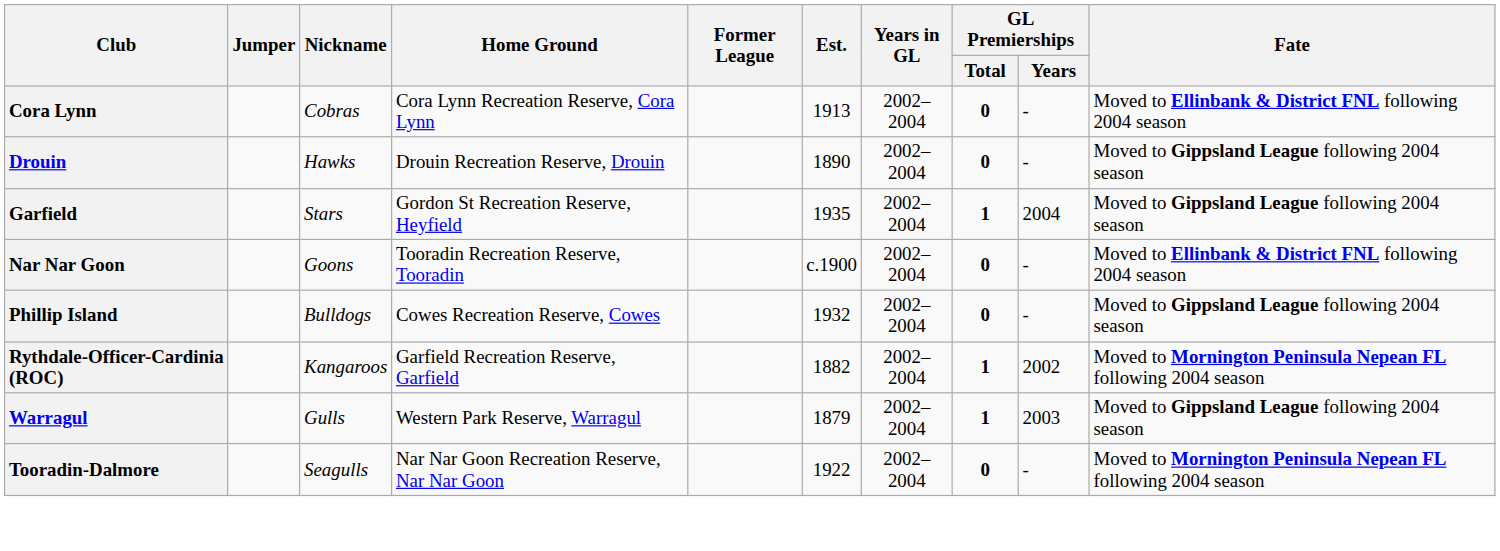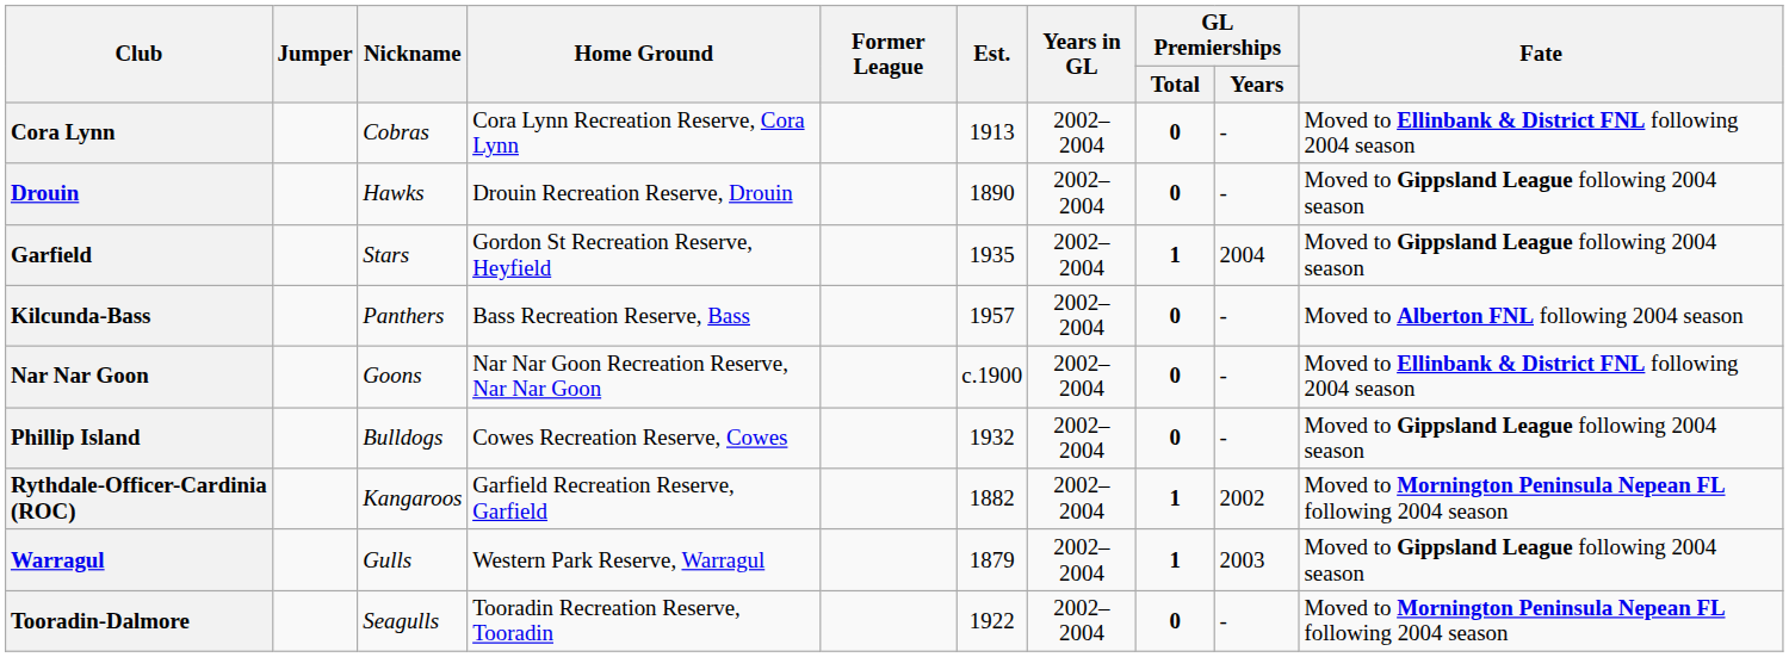 <table class="wikitable sortable" style="width:100%; text-align:center; font-size:100%;">
 <tr>
 <th rowspan="2">Club</th>
 <th rowspan="2">Jumper</th>
 <th rowspan="2">Nickname</th>
 <th rowspan="2">Home Ground</th>
 <th rowspan="2">Former League</th>
 <th rowspan="2">Est.</th>
 <th rowspan="2">Years in GL</th>
 <th colspan="2">GL Premierships</th>
 <th rowspan="2">Fate</th>
 </tr>
 <tr>
 <th>Total</th>
 <th>Years</th>
 </tr>
 <tr>
 <th style="text-align:left">Cora Lynn</th>
 <td></td>
 <td align="left"><em>Cobras</em></td>
 <td align="left">Cora Lynn Recreation Reserve, <a href='#'>Cora Lynn</a></td>
 <td></td>
 <td>1913</td>
 <td>2002–2004</td>
 <td><strong>0</strong></td>
 <td align="left">-</td>
 <td align="left">Moved to <a href='#'><strong>Ellinbank & District FNL</strong></a> following 2004 season</td>
 </tr>
 <tr>
 <th style="text-align:left"><a href='#'>Drouin</a></th>
 <td></td>
 <td align="left"><em>Hawks</em></td>
 <td align="left">Drouin Recreation Reserve, <a href='#'>Drouin</a></td>
 <td></td>
 <td>1890</td>
 <td>2002–2004</td>
 <td><strong>0</strong></td>
 <td align="left">-</td>
 <td align="left">Moved to <strong>Gippsland League</strong> following 2004 season</td>
 </tr>
 <tr>
 <th style="text-align:left">Garfield</th>
 <td></td>
 <td align="left"><em>Stars</em></td>
 <td align="left">Gordon St Recreation Reserve, <a href='#'>Heyfield</a></td>
 <td></td>
 <td>1935</td>
 <td>2002–2004</td>
 <td><strong>1</strong></td>
 <td align="left">2004</td>
 <td align="left">Moved to <strong>Gippsland League</strong> following 2004 season</td>
 </tr>
 <tr>
+<th style="text-align:left">Kilcunda-Bass</th>
+<td></td>
+<td align="left"><em>Panthers</em></td>
+<td align="left">Bass Recreation Reserve, <a href='#'>Bass</a></td>
+<td></td>
+<td>1957</td>
+<td>2002–2004</td>
+<td><strong>0</strong></td>
+<td align="left">-</td>
+<td align="left">Moved to <a href='#'><strong>Alberton FNL</strong></a> following 2004 season</td>
+</tr>
+<tr>
 <th style="text-align:left">Nar Nar Goon</th>
 <td></td>
 <td align="left"><em>Goons</em></td>
-<td align="left">Tooradin Recreation Reserve, <a href='#'>Tooradin</a></td>
+<td align="left">Nar Nar Goon Recreation Reserve, <a href='#'>Nar Nar Goon</a></td>
 <td></td>
 <td>c.1900</td>
 <td>2002–2004</td>
 <td><strong>0</strong></td>
 <td align="left">-</td>
 <td align="left">Moved to <a href='#'><strong>Ellinbank & District FNL</strong></a> following 2004 season</td>
 </tr>
 <tr>
 <th style="text-align:left">Phillip Island</th>
 <td></td>
 <td align="left"><em>Bulldogs</em></td>
 <td align="left">Cowes Recreation Reserve, <a href='#'>Cowes</a></td>
 <td></td>
 <td>1932</td>
 <td>2002–2004</td>
 <td><strong>0</strong></td>
 <td align="left">-</td>
 <td align="left">Moved to <strong>Gippsland League</strong> following 2004 season</td>
 </tr>
 <tr>
 <th style="text-align:left">Rythdale-Officer-Cardinia (ROC)</th>
 <td></td>
 <td align="left"><em>Kangaroos</em></td>
 <td align="left">Garfield Recreation Reserve, <a href='#'>Garfield</a></td>
 <td></td>
 <td>1882</td>
 <td>2002–2004</td>
 <td><strong>1</strong></td>
 <td align="left">2002</td>
 <td align="left">Moved to <a href='#'><strong>Mornington Peninsula Nepean FL</strong></a> following 2004 season</td>
 </tr>
 <tr>
 <th style="text-align:left"><a href='#'>Warragul</a></th>
 <td></td>
 <td align="left"><em>Gulls</em></td>
 <td align="left">Western Park Reserve, <a href='#'>Warragul</a></td>
 <td></td>
 <td>1879</td>
 <td>2002–2004</td>
 <td><strong>1</strong></td>
 <td align="left">2003</td>
 <td align="left">Moved to <strong>Gippsland League</strong> following 2004 season</td>
 </tr>
 <tr>
 <th style="text-align:left">Tooradin-Dalmore</th>
 <td></td>
 <td align="left"><em>Seagulls</em></td>
-<td align="left">Nar Nar Goon Recreation Reserve, <a href='#'>Nar Nar Goon</a></td>
+<td align="left">Tooradin Recreation Reserve, <a href='#'>Tooradin</a></td>
 <td></td>
 <td>1922</td>
 <td>2002–2004</td>
 <td><strong>0</strong></td>
 <td align="left">-</td>
 <td align="left">Moved to <a href='#'><strong>Mornington Peninsula Nepean FL</strong></a> following 2004 season</td>
 </tr>
 </table>
